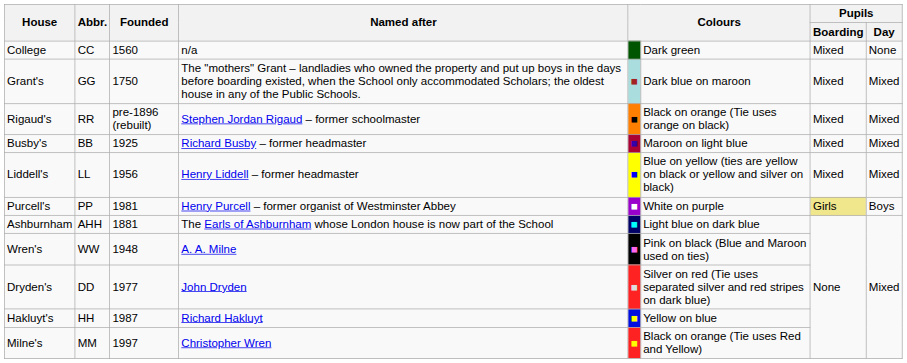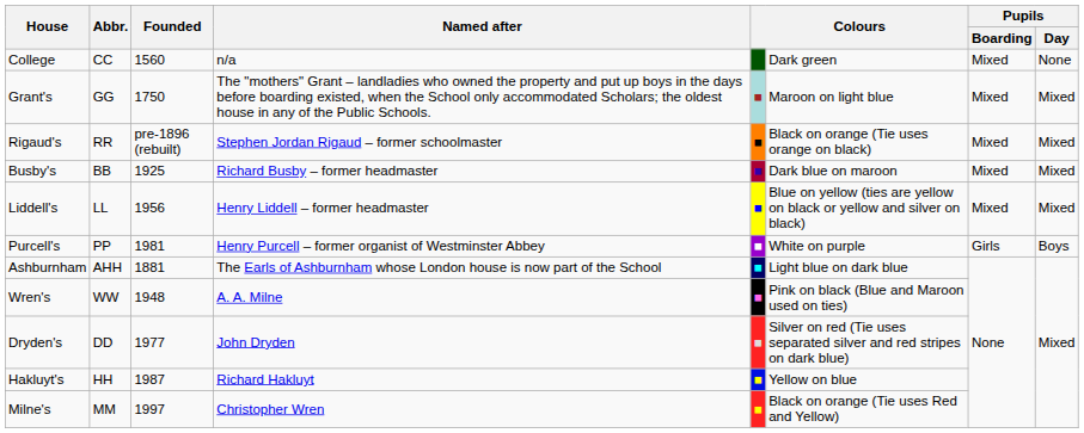 <table class="wikitable">
 <tr>
 <th rowspan="2">House</th>
 <th rowspan="2">Abbr.</th>
 <th rowspan="2">Founded</th>
 <th rowspan="2">Named after</th>
 <th rowspan="2" colspan="2">Colours</th>
 <th colspan="2">Pupils</th>
 </tr>
 <tr>
 <th>Boarding</th>
 <th>Day</th>
 </tr>
 <tr>
 <td>College</td>
 <td>CC</td>
 <td>1560</td>
 <td>n/a</td>
 <td style="background:#050;"></td>
 <td>Dark green</td>
 <td>Mixed</td>
 <td>None</td>
 </tr>
 <tr>
 <td>Grant's</td>
 <td>GG</td>
 <td>1750</td>
 <td>The "mothers" Grant – landladies who owned the property and put up boys in the days before boarding existed, when the School only accommodated Scholars; the oldest house in any of the Public Schools.</td>
 <td style="background:#add; color:#a52222;">■</td>
-<td>Dark blue on maroon</td>
+<td>Maroon on light blue</td>
 <td>Mixed</td>
 <td>Mixed</td>
 </tr>
 <tr>
 <td>Rigaud's</td>
 <td>RR</td>
 <td>pre-1896 (rebuilt)</td>
 <td><a href='#'>Stephen Jordan Rigaud</a> – former schoolmaster</td>
 <td style="background:#ff7f00; color:#000;">■</td>
 <td>Black on orange (Tie uses orange on black)</td>
 <td>Mixed</td>
 <td>Mixed</td>
 </tr>
 <tr>
 <td>Busby's</td>
 <td>BB</td>
 <td>1925</td>
 <td><a href='#'>Richard Busby</a> – former headmaster</td>
 <td style="background:#a03; color:#30a;">■</td>
-<td>Maroon on light blue</td>
+<td>Dark blue on maroon</td>
 <td>Mixed</td>
 <td>Mixed</td>
 </tr>
 <tr>
 <td>Liddell's</td>
 <td>LL</td>
 <td>1956</td>
 <td><a href='#'>Henry Liddell</a> – former headmaster</td>
 <td style="background:#ff0; color:#00f;">■</td>
 <td>Blue on yellow (ties are yellow on black or yellow and silver on black)</td>
 <td>Mixed</td>
 <td>Mixed</td>
 </tr>
 <tr>
 <td>Purcell's</td>
 <td>PP</td>
 <td>1981</td>
 <td><a href='#'>Henry Purcell</a> – former organist of Westminster Abbey</td>
 <td style="background:#90c; color:#fff;">■</td>
 <td>White on purple</td>
-<td style="background: khaki;">Girls</td>
+<td>Girls</td>
 <td>Boys</td>
 </tr>
 <tr>
 <td>Ashburnham</td>
 <td>AHH</td>
 <td>1881</td>
 <td>The <a href='#'>Earls of Ashburnham</a> whose London house is now part of the School</td>
 <td style="background:#006; color:#0ff;">■</td>
 <td>Light blue on dark blue</td>
 <td rowspan="5">None</td>
 <td rowspan="5">Mixed</td>
 </tr>
 <tr>
 <td>Wren's</td>
 <td>WW</td>
 <td>1948</td>
 <td><a href='#'>A. A. Milne</a></td>
 <td style="background:#000; color:#f6e;">■</td>
 <td>Pink on black (Blue and Maroon used on ties)</td>
 </tr>
 <tr>
 <td>Dryden's</td>
 <td>DD</td>
 <td>1977</td>
 <td><a href='#'>John Dryden</a></td>
 <td style="background:#f22; color:#ddd;">■</td>
 <td>Silver on red (Tie uses separated silver and red stripes on dark blue)</td>
 </tr>
 <tr>
 <td>Hakluyt's</td>
 <td>HH</td>
 <td>1987</td>
 <td><a href='#'>Richard Hakluyt</a></td>
 <td style="background:#000ee0; color:#ff0;">■</td>
 <td>Yellow on blue</td>
 </tr>
 <tr>
 <td>Milne's</td>
 <td>MM</td>
 <td>1997</td>
 <td><a href='#'>Christopher Wren</a></td>
 <td style="background:#f22; color:#ff0;">■</td>
 <td>Black on orange (Tie uses Red and Yellow)</td>
 </tr>
 </table>
